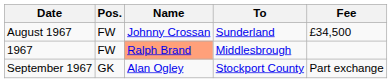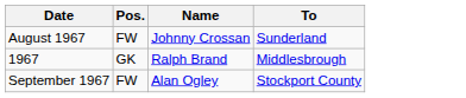 <table class="wikitable">
 <tr>
 <th>Date</th>
 <th>Pos.</th>
 <th>Name</th>
 <th>To</th>
-<th>Fee</th>
 </tr>
 <tr>
 <td>August 1967</td>
 <td>FW</td>
 <td> <a href='#'>Johnny Crossan</a></td>
 <td> <a href='#'>Sunderland</a></td>
-<td>£34,500</td>
 </tr>
 <tr>
 <td>1967</td>
-<td>FW</td>
-<td style="background: lightsalmon;"> <a href='#'>Ralph Brand</a></td>
+<td>GK</td>
+<td> <a href='#'>Ralph Brand</a></td>
 <td> <a href='#'>Middlesbrough</a></td>
-<td></td>
 </tr>
 <tr>
 <td>September 1967</td>
-<td>GK</td>
+<td>FW</td>
 <td> <a href='#'>Alan Ogley</a></td>
 <td> <a href='#'>Stockport County</a></td>
-<td>Part exchange</td>
 </tr>
 </table>
